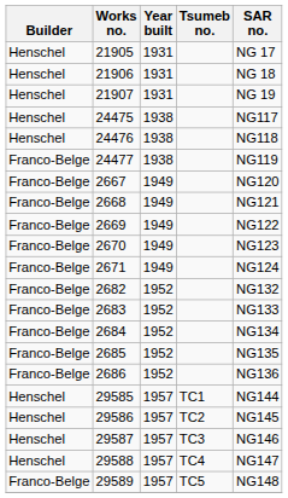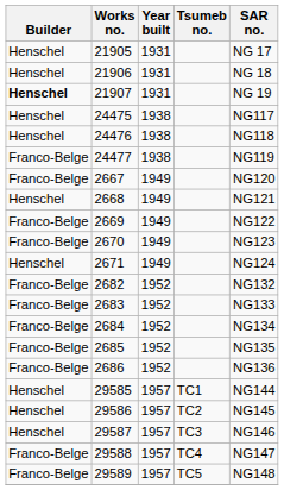 <table class="wikitable collapsible collapsed sortable" style="margin:0.5em auto; font-size:100%;">
 <tr>
 <th><br>Builder</th>
 <th>Works<br>no.</th>
 <th>Year<br>built</th>
 <th>Tsumeb<br>no.</th>
 <th>SAR<br>no.</th>
 </tr>
 <tr>
 <td>Henschel</td>
 <td>21905</td>
 <td>1931</td>
 <td></td>
 <td>NG 17</td>
 </tr>
 <tr>
 <td>Henschel</td>
 <td>21906</td>
 <td>1931</td>
 <td></td>
 <td>NG 18</td>
 </tr>
 <tr>
-<td>Henschel</td>
+<td><strong>Henschel</strong></td>
 <td>21907</td>
 <td>1931</td>
 <td></td>
 <td>NG 19</td>
 </tr>
 <tr>
 <td>Henschel</td>
 <td>24475</td>
 <td>1938</td>
 <td></td>
 <td>NG117</td>
 </tr>
 <tr>
 <td>Henschel</td>
 <td>24476</td>
 <td>1938</td>
 <td></td>
 <td>NG118</td>
 </tr>
 <tr>
 <td>Franco-Belge</td>
 <td>24477</td>
 <td>1938</td>
 <td></td>
 <td>NG119</td>
 </tr>
 <tr>
 <td>Franco-Belge</td>
 <td>2667</td>
 <td>1949</td>
 <td></td>
 <td>NG120</td>
 </tr>
 <tr>
-<td>Franco-Belge</td>
+<td>Henschel</td>
 <td>2668</td>
 <td>1949</td>
 <td></td>
 <td>NG121</td>
 </tr>
 <tr>
 <td>Franco-Belge</td>
 <td>2669</td>
 <td>1949</td>
 <td></td>
 <td>NG122</td>
 </tr>
 <tr>
 <td>Franco-Belge</td>
 <td>2670</td>
 <td>1949</td>
 <td></td>
 <td>NG123</td>
 </tr>
 <tr>
-<td>Franco-Belge</td>
+<td>Henschel</td>
 <td>2671</td>
 <td>1949</td>
 <td></td>
 <td>NG124</td>
 </tr>
 <tr>
 <td>Franco-Belge</td>
 <td>2682</td>
 <td>1952</td>
 <td></td>
 <td>NG132</td>
 </tr>
 <tr>
 <td>Franco-Belge</td>
 <td>2683</td>
 <td>1952</td>
 <td></td>
 <td>NG133</td>
 </tr>
 <tr>
 <td>Franco-Belge</td>
 <td>2684</td>
 <td>1952</td>
 <td></td>
 <td>NG134</td>
 </tr>
 <tr>
 <td>Franco-Belge</td>
 <td>2685</td>
 <td>1952</td>
 <td></td>
 <td>NG135</td>
 </tr>
 <tr>
 <td>Franco-Belge</td>
 <td>2686</td>
 <td>1952</td>
 <td></td>
 <td>NG136</td>
 </tr>
 <tr>
 <td>Henschel</td>
 <td>29585</td>
 <td>1957</td>
 <td>TC1</td>
 <td>NG144</td>
 </tr>
 <tr>
 <td>Henschel</td>
 <td>29586</td>
 <td>1957</td>
 <td>TC2</td>
 <td>NG145</td>
 </tr>
 <tr>
 <td>Henschel</td>
 <td>29587</td>
 <td>1957</td>
 <td>TC3</td>
 <td>NG146</td>
 </tr>
 <tr>
-<td>Henschel</td>
+<td>Franco-Belge</td>
 <td>29588</td>
 <td>1957</td>
 <td>TC4</td>
 <td>NG147</td>
 </tr>
 <tr>
 <td>Franco-Belge</td>
 <td>29589</td>
 <td>1957</td>
 <td>TC5</td>
 <td>NG148</td>
 </tr>
 <tr>
 </tr>
 </table>
